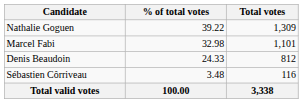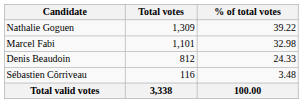 <table style="width:475px;" class="wikitable">
 <tr bgcolor="#EEEEEE">
 <th align="left">Candidate</th>
+<th align="right">Total votes</th>
 <th align="right">% of total votes</th>
-<th align="right">Total votes</th>
 </tr>
 <tr>
 <td align="left">Nathalie Goguen</td>
+<td align="right">1,309</td>
 <td align="right">39.22</td>
-<td align="right">1,309</td>
 </tr>
 <tr>
 <td align="left">Marcel Fabi</td>
+<td align="right">1,101</td>
 <td align="right">32.98</td>
-<td align="right">1,101</td>
 </tr>
 <tr>
 <td align="left">Denis Beaudoin</td>
+<td align="right">812</td>
 <td align="right">24.33</td>
-<td align="right">812</td>
 </tr>
 <tr>
 <td align="left">Sébastien Côrriveau</td>
+<td align="right">116</td>
 <td align="right">3.48</td>
-<td align="right">116</td>
 </tr>
 <tr bgcolor="#EEEEEE">
 <th align="left">Total valid votes</th>
+<th align="right">3,338</th>
 <th align="right">100.00</th>
-<th align="right">3,338</th>
 </tr>
 </table>
